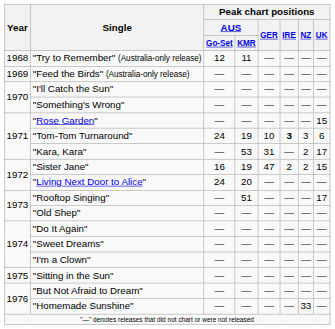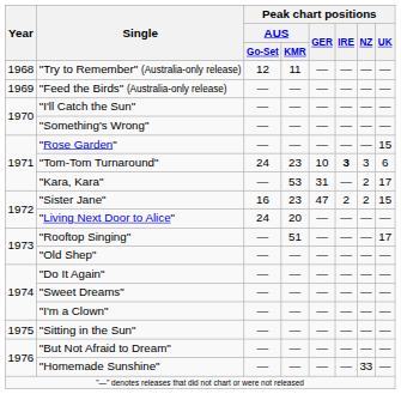 <table class="wikitable" style="text-align:center">
 <tr>
 <th rowspan="3">Year</th>
 <th rowspan="3">Single</th>
 <th colspan="6">Peak chart positions</th>
 </tr>
 <tr>
 <th colspan="2"><a href='#'>AUS</a></th>
 <th rowspan="2"><small><a href='#'>GER</a></small><br></th>
 <th rowspan="2"><small><a href='#'>IRE</a></small><br></th>
 <th rowspan="2"><small><a href='#'>NZ</a></small><br></th>
 <th rowspan="2"><small><a href='#'>UK</a></small><br></th>
 </tr>
 <tr>
 <th><small><a href='#'>Go-Set</a></small></th>
 <th><small><a href='#'>KMR</a></small></th>
 </tr>
 <tr>
 <td>1968</td>
 <td align="left">"Try to Remember" <small>(Australia-only release)</small></td>
 <td>12</td>
 <td>11</td>
 <td>—</td>
 <td>—</td>
 <td>—</td>
 <td>—</td>
 </tr>
 <tr>
 <td>1969</td>
 <td align="left">"Feed the Birds" <small>(Australia-only release)</small></td>
 <td>—</td>
 <td>—</td>
 <td>—</td>
 <td>—</td>
 <td>—</td>
 <td>—</td>
 </tr>
 <tr>
 <td rowspan="2">1970</td>
 <td align="left">"I'll Catch the Sun"</td>
 <td>—</td>
 <td>—</td>
 <td>—</td>
 <td>—</td>
 <td>—</td>
 <td>—</td>
 </tr>
 <tr>
 <td align="left">"Something's Wrong"</td>
 <td>—</td>
 <td>—</td>
 <td>—</td>
 <td>—</td>
 <td>—</td>
 <td>—</td>
 </tr>
 <tr>
 <td rowspan="3">1971</td>
 <td align="left">"<a href='#'>Rose Garden</a>"</td>
 <td>—</td>
 <td>—</td>
 <td>—</td>
 <td>—</td>
 <td>—</td>
 <td>15</td>
 </tr>
 <tr>
 <td align="left">"Tom-Tom Turnaround"</td>
 <td>24</td>
-<td>19</td>
+<td>23</td>
 <td>10</td>
 <td><strong>3</strong></td>
 <td>3</td>
 <td>6</td>
 </tr>
 <tr>
 <td align="left">"Kara, Kara"</td>
 <td>—</td>
 <td>53</td>
 <td>31</td>
 <td>—</td>
 <td>2</td>
 <td>17</td>
 </tr>
 <tr>
 <td rowspan="2">1972</td>
 <td align="left">"Sister Jane"</td>
 <td>16</td>
-<td>19</td>
+<td>23</td>
 <td>47</td>
 <td>2</td>
 <td>2</td>
 <td>15</td>
 </tr>
 <tr>
 <td align="left">"<a href='#'>Living Next Door to Alice</a>"</td>
 <td>24</td>
 <td>20</td>
 <td>—</td>
 <td>—</td>
 <td>—</td>
 <td>—</td>
 </tr>
 <tr>
 <td rowspan="2">1973</td>
 <td align="left">"Rooftop Singing"</td>
 <td>—</td>
 <td>51</td>
 <td>—</td>
 <td>—</td>
 <td>—</td>
 <td>17</td>
 </tr>
 <tr>
 <td align="left">"Old Shep"</td>
 <td>—</td>
 <td>—</td>
 <td>—</td>
 <td>—</td>
 <td>—</td>
 <td>—</td>
 </tr>
 <tr>
 <td rowspan="3">1974</td>
 <td align="left">"Do It Again"</td>
 <td>—</td>
 <td>—</td>
 <td>—</td>
 <td>—</td>
 <td>—</td>
 <td>—</td>
 </tr>
 <tr>
 <td align="left">"Sweet Dreams"</td>
 <td>—</td>
 <td>—</td>
 <td>—</td>
 <td>—</td>
 <td>—</td>
 <td>—</td>
 </tr>
 <tr>
 <td align="left">"I'm a Clown"</td>
 <td>—</td>
 <td>—</td>
 <td>—</td>
 <td>—</td>
 <td>—</td>
 <td>—</td>
 </tr>
 <tr>
 <td>1975</td>
 <td align="left">"Sitting in the Sun"</td>
 <td>—</td>
 <td>—</td>
 <td>—</td>
 <td>—</td>
 <td>—</td>
 <td>—</td>
 </tr>
 <tr>
 <td rowspan="2">1976</td>
 <td align="left">"But Not Afraid to Dream"</td>
 <td>—</td>
 <td>—</td>
 <td>—</td>
 <td>—</td>
 <td>—</td>
 <td>—</td>
 </tr>
 <tr>
 <td align="left">"Homemade Sunshine"</td>
 <td>—</td>
 <td>—</td>
 <td>—</td>
 <td>—</td>
 <td>33</td>
 <td>—</td>
 </tr>
 <tr>
 <td colspan="8" style="font-size:8pt">"—" denotes releases that did not chart or were not released</td>
 </tr>
 </table>
